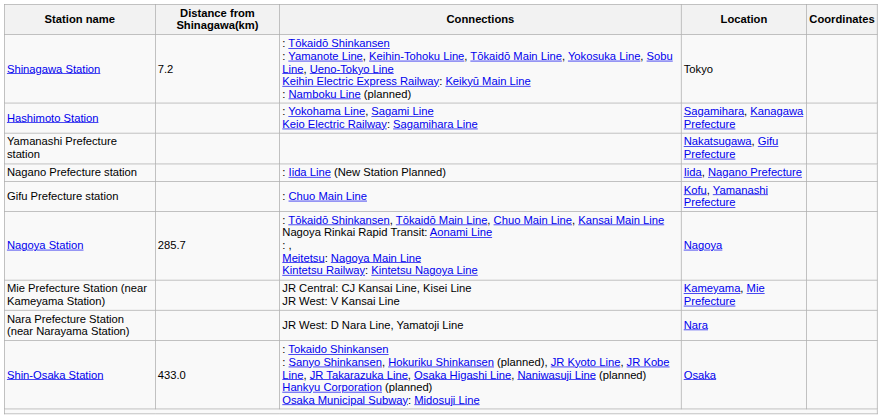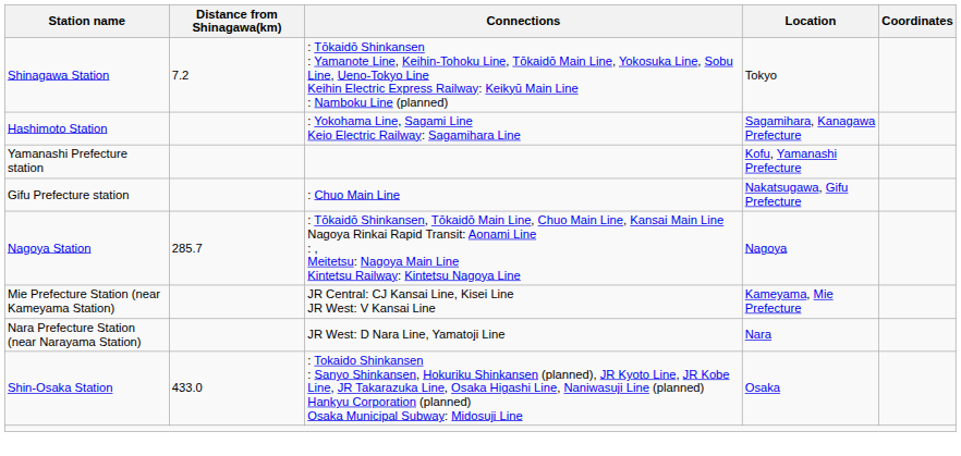 <table class="wikitable">
 <tr>
 <th>Station name</th>
 <th>Distance from Shinagawa(km)</th>
 <th>Connections</th>
 <th>Location</th>
 <th>Coordinates</th>
 </tr>
 <tr>
 <td><a href='#'>Shinagawa Station</a></td>
 <td>7.2</td>
 <td>:  <a href='#'>Tōkaidō Shinkansen</a><br> :  <a href='#'>Yamanote Line</a>,  <a href='#'>Keihin-Tohoku Line</a>,  <a href='#'>Tōkaidō Main Line</a>,  <a href='#'>Yokosuka Line</a>,  <a href='#'>Sobu Line</a>,   <a href='#'>Ueno-Tokyo Line</a><br>  <a href='#'>Keihin Electric Express Railway</a>:  <a href='#'>Keikyū Main Line</a><br> :  <a href='#'>Namboku Line</a> (planned)</td>
 <td>Tokyo</td>
 <td style="font-size:80%;"></td>
 </tr>
 <tr>
 <td><a href='#'>Hashimoto Station</a></td>
 <td></td>
 <td>:  <a href='#'>Yokohama Line</a>, <a href='#'>Sagami Line</a><br>  <a href='#'>Keio Electric Railway</a>:  <a href='#'>Sagamihara Line</a></td>
 <td><a href='#'>Sagamihara</a>, <a href='#'>Kanagawa Prefecture</a></td>
 <td style="font-size:80%;"></td>
 </tr>
 <tr>
 <td>Yamanashi Prefecture station</td>
 <td></td>
 <td></td>
-<td><a href='#'>Nakatsugawa</a>, <a href='#'>Gifu Prefecture</a></td>
-<td style="font-size:80%;"></td>
-</tr>
-<tr>
-<td>Nagano Prefecture station</td>
-<td></td>
-<td>:  <a href='#'>Iida Line</a> (New Station Planned)</td>
-<td><a href='#'>Iida</a>, <a href='#'>Nagano Prefecture</a></td>
+<td><a href='#'>Kofu</a>, <a href='#'>Yamanashi Prefecture</a></td>
 <td style="font-size:80%;"></td>
 </tr>
 <tr>
 <td>Gifu Prefecture station</td>
 <td></td>
 <td>:  <a href='#'>Chuo Main Line</a></td>
-<td><a href='#'>Kofu</a>, <a href='#'>Yamanashi Prefecture</a></td>
+<td><a href='#'>Nakatsugawa</a>, <a href='#'>Gifu Prefecture</a></td>
 <td style="font-size:80%;"></td>
 </tr>
 <tr>
 <td><a href='#'>Nagoya Station</a></td>
 <td>285.7</td>
 <td>:  <a href='#'>Tōkaidō Shinkansen</a>,  <a href='#'>Tōkaidō Main Line</a>,  <a href='#'>Chuo Main Line</a>,  <a href='#'>Kansai Main Line</a><br> Nagoya Rinkai Rapid Transit:  <a href='#'>Aonami Line</a><br> : , <br>  <a href='#'>Meitetsu</a>:  <a href='#'>Nagoya Main Line</a><br>  <a href='#'>Kintetsu Railway</a>:  <a href='#'>Kintetsu Nagoya Line</a></td>
 <td><a href='#'>Nagoya</a></td>
 <td style="font-size:80%;"></td>
 </tr>
 <tr>
 <td>Mie Prefecture Station (near Kameyama Station)</td>
 <td></td>
 <td>JR Central: CJ Kansai Line, Kisei Line<br>JR West: V Kansai Line</td>
 <td><a href='#'>Kameyama</a>, <a href='#'>Mie Prefecture</a></td>
 <td style="font-size:80%;"></td>
 </tr>
 <tr>
 <td>Nara Prefecture Station (near Narayama Station)</td>
 <td></td>
 <td>JR West: D Nara Line, Yamatoji Line</td>
 <td><a href='#'>Nara</a></td>
 <td style="font-size:80%;"></td>
 </tr>
 <tr>
 <td><a href='#'>Shin-Osaka Station</a></td>
 <td>433.0</td>
 <td>:  <a href='#'>Tokaido Shinkansen</a><br> :  <a href='#'>Sanyo Shinkansen</a>,  <a href='#'>Hokuriku Shinkansen</a> (planned),  <a href='#'>JR Kyoto Line</a>,  <a href='#'>JR Kobe Line</a>,  <a href='#'>JR Takarazuka Line</a>,  <a href='#'>Osaka Higashi Line</a>, <a href='#'>Naniwasuji Line</a> (planned)<br>  <a href='#'>Hankyu Corporation</a> (planned)<br>  <a href='#'>Osaka Municipal Subway</a>:  <a href='#'>Midosuji Line</a></td>
 <td><a href='#'>Osaka</a></td>
 <td style="font-size:80%;"></td>
 </tr>
 <tr>
 <td colspan="5"></td>
 </tr>
 </table>
